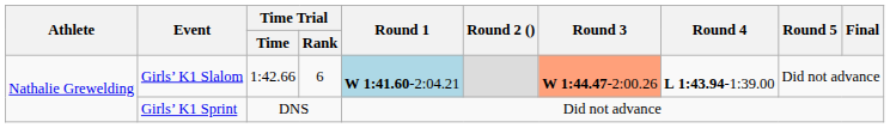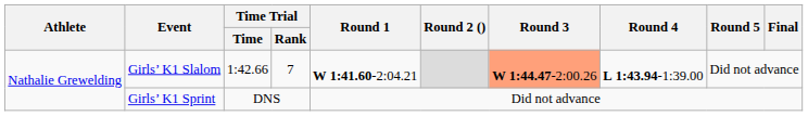 <table class="wikitable" border="1" style="font-size:90%">
 <tr>
 <th rowspan=2>Athlete</th>
 <th rowspan=2>Event</th>
 <th colspan=2>Time Trial</th>
 <th rowspan=2>Round 1</th>
 <th rowspan=2>Round 2 ()</th>
 <th rowspan=2>Round 3</th>
 <th rowspan=2>Round 4</th>
 <th rowspan=2>Round 5</th>
 <th rowspan=2>Final</th>
 </tr>
 <tr>
 <th>Time</th>
 <th>Rank</th>
 </tr>
 <tr>
 <td rowspan=2><a href='#'>Nathalie Grewelding</a></td>
 <td><a href='#'>Girls’ K1 Slalom</a></td>
 <td align=center>1:42.66</td>
-<td align=center>6</td>
-<td align=center style="background: lightblue;"><br><strong>W</strong> <strong>1:41.60</strong>-2:04.21</td>
+<td align=center>7</td>
+<td align=center><br><strong>W</strong> <strong>1:41.60</strong>-2:04.21</td>
 <td bgcolor=#DCDCDC></td>
 <td align=center style="background: lightsalmon;"><br><strong>W</strong> <strong>1:44.47</strong>-2:00.26</td>
 <td align=center><br><strong>L</strong> <strong>1:43.94</strong>-1:39.00</td>
 <td align=center colspan=2>Did not advance</td>
 </tr>
 <tr>
 <td><a href='#'>Girls’ K1 Sprint</a></td>
 <td align=center colspan=2>DNS</td>
 <td align=center colspan=6>Did not advance</td>
 </tr>
 </table>
